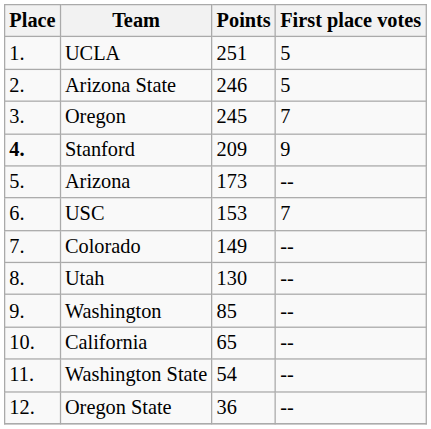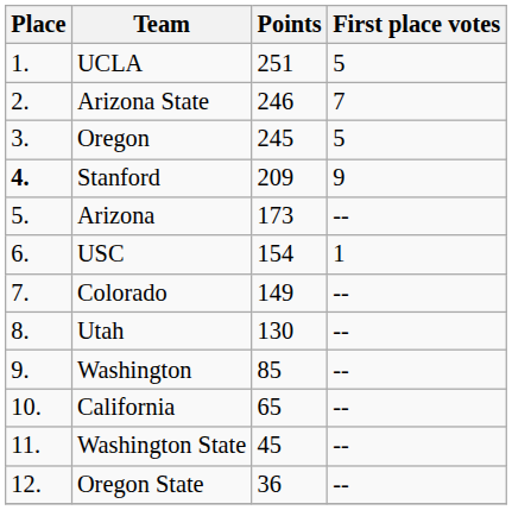 <table class="wikitable">
 <tr>
 <th>Place</th>
 <th>Team</th>
 <th>Points</th>
 <th>First place votes</th>
 </tr>
 <tr>
 <td>1.</td>
 <td ! style=>UCLA</td>
 <td>251</td>
 <td>5</td>
 </tr>
 <tr>
 <td>2.</td>
 <td ! style=>Arizona State</td>
 <td>246</td>
-<td>5</td>
+<td>7</td>
 </tr>
 <tr>
 <td>3.</td>
 <td ! style=>Oregon</td>
 <td>245</td>
-<td>7</td>
+<td>5</td>
 </tr>
 <tr>
 <td><strong>4.</strong></td>
 <td ! style=>Stanford</td>
 <td>209</td>
 <td>9</td>
 </tr>
 <tr>
 <td>5.</td>
 <td ! style=>Arizona</td>
 <td>173</td>
 <td>--</td>
 </tr>
 <tr>
 <td>6.</td>
 <td ! style=>USC</td>
-<td>153</td>
-<td>7</td>
+<td>154</td>
+<td>1</td>
 </tr>
 <tr>
 <td>7.</td>
 <td ! style=>Colorado</td>
 <td>149</td>
 <td>--</td>
 </tr>
 <tr>
 <td>8.</td>
 <td ! style=>Utah</td>
 <td>130</td>
 <td>--</td>
 </tr>
 <tr>
 <td>9.</td>
 <td ! style=>Washington</td>
 <td>85</td>
 <td>--</td>
 </tr>
 <tr>
 <td>10.</td>
 <td ! style=>California</td>
 <td>65</td>
 <td>--</td>
 </tr>
 <tr>
 <td>11.</td>
 <td ! style=>Washington State</td>
-<td>54</td>
+<td>45</td>
 <td>--</td>
 </tr>
 <tr>
 <td>12.</td>
 <td ! style=>Oregon State</td>
 <td>36</td>
 <td>--</td>
 </tr>
 <tr>
 </tr>
 </table>
